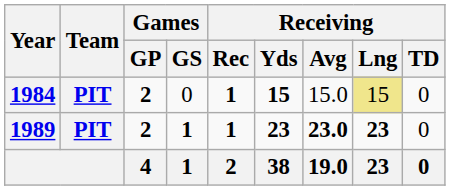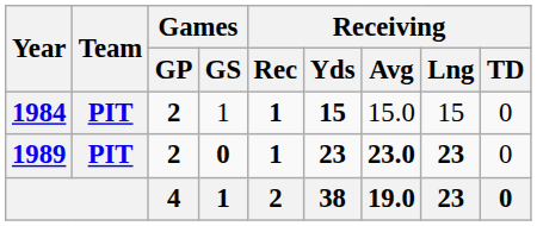 <table class="wikitable" style="text-align:center">
 <tr>
 <th rowspan="2">Year</th>
 <th rowspan="2">Team</th>
 <th colspan="2">Games</th>
 <th colspan="5">Receiving</th>
 </tr>
 <tr>
 <th>GP</th>
 <th>GS</th>
 <th>Rec</th>
 <th>Yds</th>
 <th>Avg</th>
 <th>Lng</th>
 <th>TD</th>
 </tr>
 <tr>
 <th><a href='#'>1984</a></th>
 <th><a href='#'>PIT</a></th>
 <td><strong>2</strong></td>
-<td>0</td>
+<td>1</td>
 <td><strong>1</strong></td>
 <td><strong>15</strong></td>
 <td>15.0</td>
-<td style="background: khaki;">15</td>
+<td>15</td>
 <td>0</td>
 </tr>
 <tr>
 <th><a href='#'>1989</a></th>
 <th><a href='#'>PIT</a></th>
 <td><strong>2</strong></td>
-<td><strong>1</strong></td>
+<td><strong>0</strong></td>
 <td><strong>1</strong></td>
 <td><strong>23</strong></td>
 <td><strong>23.0</strong></td>
 <td><strong>23</strong></td>
 <td>0</td>
 </tr>
 <tr>
 <th colspan="2"></th>
 <th>4</th>
 <th>1</th>
 <th>2</th>
 <th>38</th>
 <th>19.0</th>
 <th>23</th>
 <th>0</th>
 </tr>
 </table>
